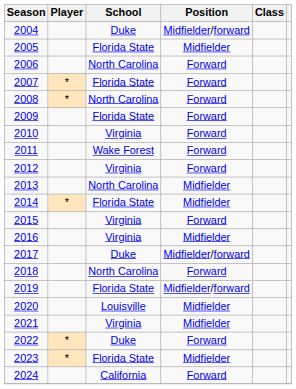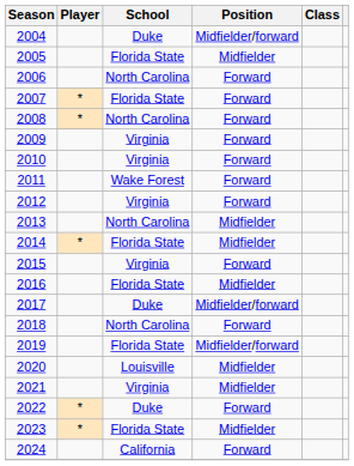 <table class="wikitable sortable" style="text-align: center;">
 <tr>
 <th>Season</th>
 <th>Player</th>
 <th>School</th>
 <th>Position</th>
 <th>Class</th>
 <th class="unsortable"></th>
 </tr>
 <tr>
 <td><a href='#'>2004</a></td>
 <td></td>
 <td><a href='#'>Duke</a></td>
 <td><a href='#'>Midfielder</a>/<a href='#'>forward</a></td>
 <td></td>
 <td></td>
 </tr>
 <tr>
 <td><a href='#'>2005</a></td>
 <td></td>
 <td><a href='#'>Florida State</a></td>
 <td><a href='#'>Midfielder</a></td>
 <td></td>
 <td></td>
 </tr>
 <tr>
 <td><a href='#'>2006</a></td>
 <td></td>
 <td><a href='#'>North Carolina</a></td>
 <td><a href='#'>Forward</a></td>
 <td></td>
 <td></td>
 </tr>
 <tr>
 <td><a href='#'>2007</a></td>
 <td style="background-color:#FFE6BD"> *</td>
 <td><a href='#'>Florida State</a></td>
 <td><a href='#'>Forward</a></td>
 <td></td>
 <td></td>
 </tr>
 <tr>
 <td><a href='#'>2008</a></td>
 <td style="background-color:#FFE6BD"> *</td>
 <td><a href='#'>North Carolina</a></td>
 <td><a href='#'>Forward</a></td>
 <td></td>
 <td></td>
 </tr>
 <tr>
 <td><a href='#'>2009</a></td>
 <td></td>
-<td><a href='#'>Florida State</a></td>
+<td><a href='#'>Virginia</a></td>
 <td><a href='#'>Forward</a></td>
 <td></td>
 <td></td>
 </tr>
 <tr>
 <td><a href='#'>2010</a></td>
 <td></td>
 <td><a href='#'>Virginia</a></td>
 <td><a href='#'>Forward</a></td>
 <td></td>
 <td></td>
 </tr>
 <tr>
 <td><a href='#'>2011</a></td>
 <td></td>
 <td><a href='#'>Wake Forest</a></td>
 <td><a href='#'>Forward</a></td>
 <td></td>
 <td></td>
 </tr>
 <tr>
 <td><a href='#'>2012</a></td>
 <td></td>
 <td><a href='#'>Virginia</a></td>
 <td><a href='#'>Forward</a></td>
 <td></td>
 <td></td>
 </tr>
 <tr>
 <td><a href='#'>2013</a></td>
 <td></td>
 <td><a href='#'>North Carolina</a></td>
 <td><a href='#'>Midfielder</a></td>
 <td></td>
 <td></td>
 </tr>
 <tr>
 <td><a href='#'>2014</a></td>
 <td style="background-color:#FFE6BD"> *</td>
 <td><a href='#'>Florida State</a></td>
 <td><a href='#'>Midfielder</a></td>
 <td></td>
 <td></td>
 </tr>
 <tr>
 <td><a href='#'>2015</a></td>
 <td></td>
 <td><a href='#'>Virginia</a></td>
 <td><a href='#'>Forward</a></td>
 <td></td>
 <td></td>
 </tr>
 <tr>
 <td><a href='#'>2016</a></td>
 <td></td>
-<td><a href='#'>Virginia</a></td>
+<td><a href='#'>Florida State</a></td>
 <td><a href='#'>Midfielder</a></td>
 <td></td>
 <td></td>
 </tr>
 <tr>
 <td><a href='#'>2017</a></td>
 <td></td>
 <td><a href='#'>Duke</a></td>
 <td><a href='#'>Midfielder</a>/<a href='#'>forward</a></td>
 <td></td>
 <td></td>
 </tr>
 <tr>
 <td><a href='#'>2018</a></td>
 <td></td>
 <td><a href='#'>North Carolina</a></td>
 <td><a href='#'>Forward</a></td>
 <td></td>
 <td></td>
 </tr>
 <tr>
 <td><a href='#'>2019</a></td>
 <td></td>
 <td><a href='#'>Florida State</a></td>
 <td><a href='#'>Midfielder</a>/<a href='#'>forward</a></td>
 <td></td>
 <td></td>
 </tr>
 <tr>
 <td><a href='#'>2020</a></td>
 <td></td>
 <td><a href='#'>Louisville</a></td>
 <td><a href='#'>Midfielder</a></td>
 <td></td>
 <td></td>
 </tr>
 <tr>
 <td><a href='#'>2021</a></td>
 <td></td>
 <td><a href='#'>Virginia</a></td>
 <td><a href='#'>Midfielder</a></td>
 <td></td>
 <td></td>
 </tr>
 <tr>
 <td><a href='#'>2022</a></td>
 <td style="background-color:#FFE6BD"> *</td>
 <td><a href='#'>Duke</a></td>
 <td><a href='#'>Forward</a></td>
 <td></td>
 <td></td>
 </tr>
 <tr>
 <td><a href='#'>2023</a></td>
 <td style="background-color:#FFE6BD"> *</td>
 <td><a href='#'>Florida State</a></td>
 <td><a href='#'>Midfielder</a></td>
 <td></td>
 <td></td>
 </tr>
 <tr>
 <td><a href='#'>2024</a></td>
 <td></td>
 <td><a href='#'>California</a></td>
 <td><a href='#'>Forward</a></td>
 <td></td>
 <td></td>
 </tr>
 <tr>
 </tr>
 </table>
